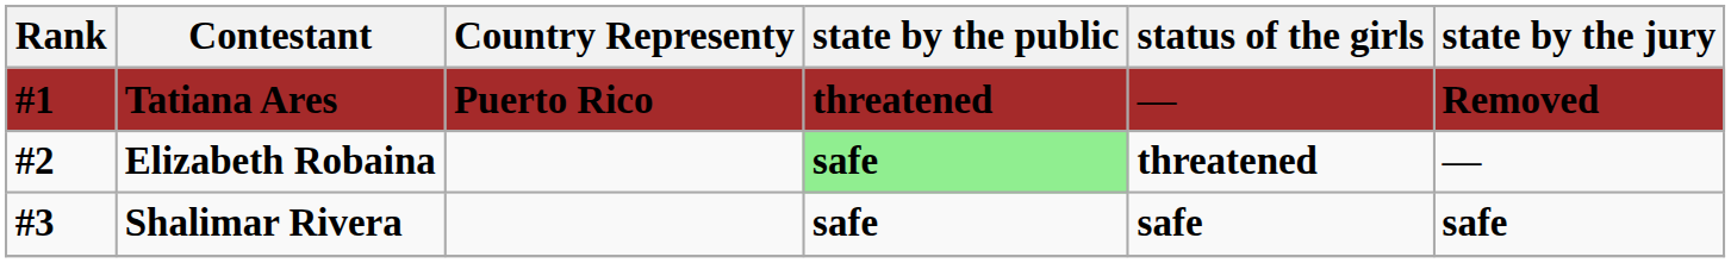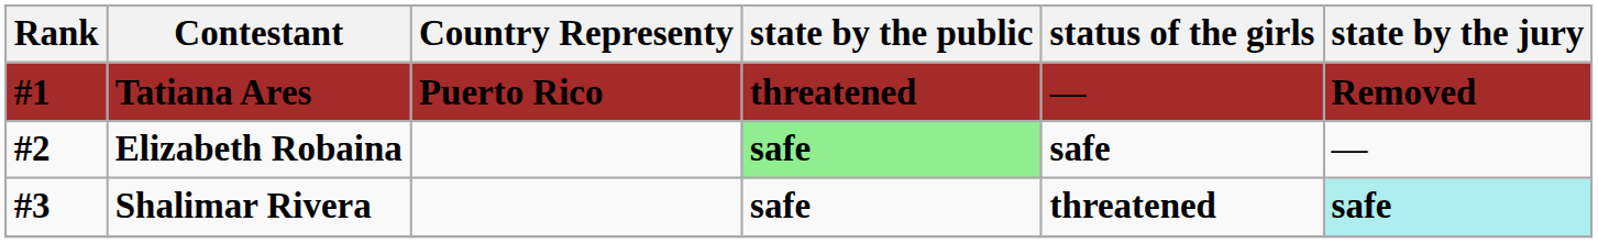 <table class="wikitable" border="1">
 <tr>
 <th>Rank</th>
 <th>Contestant</th>
 <th>Country Representy</th>
 <th>state by the public</th>
 <th>status of the girls</th>
 <th>state by the jury</th>
 </tr>
 <tr>
 <td bgcolor="Brown"><strong>#1</strong></td>
 <td bgcolor="Brown"><strong>Tatiana Ares</strong></td>
 <td bgcolor="Brown"><strong> Puerto Rico</strong></td>
 <td bgcolor="Brown"><strong>threatened</strong></td>
 <td bgcolor="Brown">—</td>
 <td bgcolor="Brown"><strong>Removed</strong></td>
 </tr>
 <tr>
 <td><strong>#2</strong></td>
 <td><strong>Elizabeth Robaina</strong></td>
 <td><strong></strong></td>
 <td style="background: lightgreen;"><strong>safe</strong></td>
-<td><strong>threatened</strong></td>
+<td><strong>safe</strong></td>
 <td>—</td>
 </tr>
 <tr>
 <td><strong>#3</strong></td>
 <td><strong>Shalimar Rivera</strong></td>
 <td><strong></strong></td>
 <td><strong>safe</strong></td>
-<td><strong>safe</strong></td>
-<td><strong>safe</strong></td>
+<td><strong>threatened</strong></td>
+<td style="background: paleturquoise;"><strong>safe</strong></td>
 </tr>
 <tr>
 </tr>
 </table>
